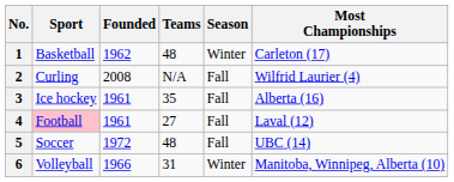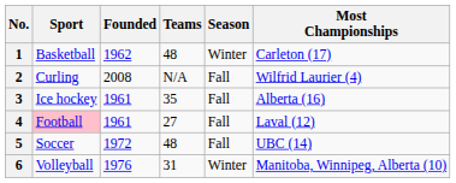 <table class="wikitable sortable">
 <tr>
 <th>No.</th>
 <th>Sport</th>
 <th>Founded</th>
 <th>Teams</th>
 <th>Season</th>
 <th>Most<br>Championships</th>
 </tr>
 <tr>
 <th>1</th>
 <td><a href='#'>Basketball</a></td>
 <td><a href='#'>1962</a></td>
 <td>48</td>
 <td>Winter</td>
 <td><a href='#'>Carleton (17)</a></td>
 </tr>
 <tr>
 <th>2</th>
 <td><a href='#'>Curling</a></td>
 <td>2008</td>
 <td>N/A</td>
 <td>Fall</td>
 <td><a href='#'>Wilfrid Laurier (4)</a></td>
 </tr>
 <tr>
 <th>3</th>
 <td><a href='#'>Ice hockey</a></td>
 <td><a href='#'>1961</a></td>
 <td>35</td>
 <td>Fall</td>
 <td><a href='#'>Alberta (16)</a></td>
 </tr>
 <tr>
 <th>4</th>
 <td style="background: pink;"><a href='#'>Football</a></td>
 <td><a href='#'>1961</a></td>
 <td>27</td>
 <td>Fall</td>
 <td><a href='#'>Laval (12)</a></td>
 </tr>
 <tr>
 <th>5</th>
 <td><a href='#'>Soccer</a></td>
 <td><a href='#'>1972</a></td>
 <td>48</td>
 <td>Fall</td>
 <td><a href='#'>UBC (14)</a></td>
 </tr>
 <tr>
 <th>6</th>
 <td><a href='#'>Volleyball</a></td>
-<td><a href='#'>1966</a></td>
+<td><a href='#'>1976</a></td>
 <td>31</td>
 <td>Winter</td>
 <td><a href='#'>Manitoba, Winnipeg, Alberta (10)</a></td>
 </tr>
 </table>
